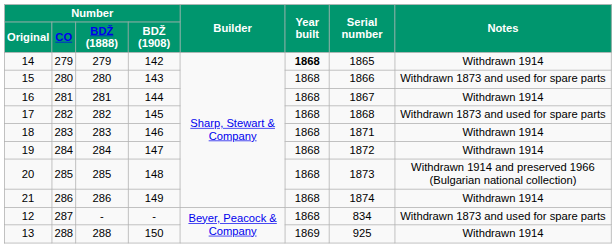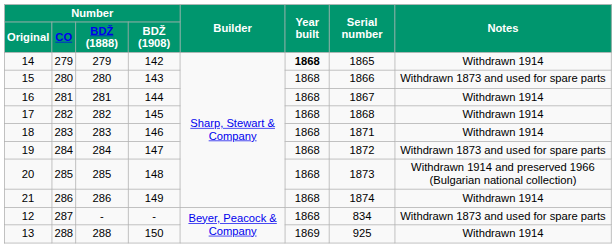 <table class="wikitable" style=text-align:center>
 <tr>
 <th style="color:white; background:#00966E" colspan="4">Number</th>
 <th style="color:white; background:#00966E" rowspan="2">Builder</th>
 <th style="color:white; background:#00966E" rowspan="2">Year built</th>
 <th style="color:white; background:#00966E" rowspan="2">Serial number</th>
 <th style="color:white; background:#00966E" rowspan="2">Notes</th>
 </tr>
 <tr>
 <th style="color:white; background:#00966E">Original</th>
 <th style="color:white; background:#00966E"><a href='#'>CO</a></th>
 <th style="color:white; background:#00966E"><a href='#'>BDŽ</a> (1888)</th>
 <th style="color:white; background:#00966E">BDŽ (1908)</th>
 </tr>
 <tr>
 <td>14</td>
 <td>279</td>
 <td>279</td>
 <td>142</td>
 <td rowspan="8"><a href='#'>Sharp, Stewart & Company</a></td>
 <td><strong>1868</strong></td>
 <td>1865</td>
 <td>Withdrawn 1914</td>
 </tr>
 <tr>
 <td>15</td>
 <td>280</td>
 <td>280</td>
 <td>143</td>
 <td>1868</td>
 <td>1866</td>
 <td>Withdrawn 1873 and used for spare parts</td>
 </tr>
 <tr>
 <td>16</td>
 <td>281</td>
 <td>281</td>
 <td>144</td>
 <td>1868</td>
 <td>1867</td>
 <td>Withdrawn 1914</td>
 </tr>
 <tr>
 <td>17</td>
 <td>282</td>
 <td>282</td>
 <td>145</td>
 <td>1868</td>
 <td>1868</td>
-<td>Withdrawn 1873 and used for spare parts</td>
+<td>Withdrawn 1914</td>
 </tr>
 <tr>
 <td>18</td>
 <td>283</td>
 <td>283</td>
 <td>146</td>
 <td>1868</td>
 <td>1871</td>
 <td>Withdrawn 1914</td>
 </tr>
 <tr>
 <td>19</td>
 <td>284</td>
 <td>284</td>
 <td>147</td>
 <td>1868</td>
 <td>1872</td>
-<td>Withdrawn 1914</td>
+<td>Withdrawn 1873 and used for spare parts</td>
 </tr>
 <tr>
 <td>20</td>
 <td>285</td>
 <td>285</td>
 <td>148</td>
 <td>1868</td>
 <td>1873</td>
 <td>Withdrawn 1914 and preserved 1966 (Bulgarian national collection)</td>
 </tr>
 <tr>
 <td>21</td>
 <td>286</td>
 <td>286</td>
 <td>149</td>
 <td>1868</td>
 <td>1874</td>
 <td>Withdrawn 1914</td>
 </tr>
 <tr>
 <td>12</td>
 <td>287</td>
 <td>-</td>
 <td>-</td>
 <td rowspan="2"><a href='#'>Beyer, Peacock & Company</a></td>
 <td>1868</td>
 <td>834</td>
 <td>Withdrawn 1873 and used for spare parts</td>
 </tr>
 <tr>
 <td>13</td>
 <td>288</td>
 <td>288</td>
 <td>150</td>
 <td>1869</td>
 <td>925</td>
 <td>Withdrawn 1914</td>
 </tr>
 </table>
